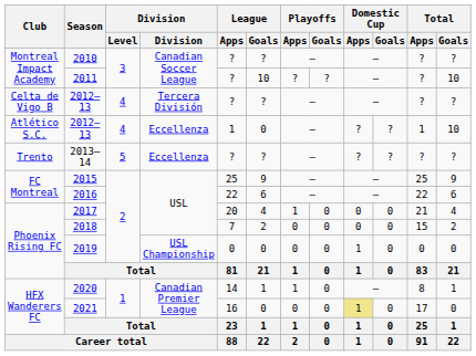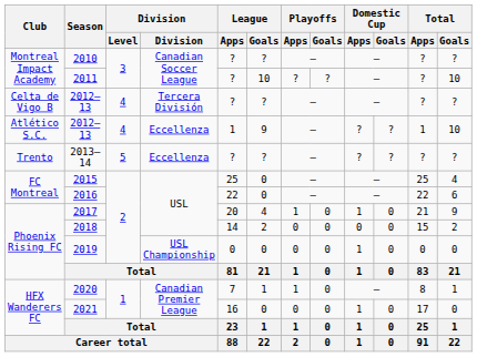 <table class="wikitable" style="text-align:center">
 <tr>
 <th rowspan="2">Club</th>
 <th rowspan="2">Season</th>
 <th colspan="2">Division</th>
 <th colspan="2">League</th>
 <th colspan="2">Playoffs</th>
 <th colspan="2">Domestic Cup</th>
 <th colspan="2">Total</th>
 </tr>
 <tr>
 <th>Level</th>
 <th>Division</th>
 <th>Apps</th>
 <th>Goals</th>
 <th>Apps</th>
 <th>Goals</th>
 <th>Apps</th>
 <th>Goals</th>
 <th>Apps</th>
 <th>Goals</th>
 </tr>
 <tr>
 <td rowspan="2"><a href='#'>Montreal Impact Academy</a></td>
 <td><a href='#'>2010</a></td>
 <td rowspan=2><a href='#'>3</a></td>
 <td rowspan="2"><a href='#'>Canadian Soccer League</a></td>
 <td>?</td>
 <td>?</td>
 <td colspan=2>—</td>
 <td colspan=2>—</td>
 <td>?</td>
 <td>?</td>
 </tr>
 <tr>
 <td><a href='#'>2011</a></td>
 <td>?</td>
 <td>10</td>
 <td>?</td>
 <td>?</td>
 <td colspan=2>—</td>
 <td>?</td>
 <td>10</td>
 </tr>
 <tr>
 <td><a href='#'>Celta de Vigo B</a></td>
 <td><a href='#'>2012–13</a></td>
 <td><a href='#'>4</a></td>
 <td><a href='#'>Tercera División</a></td>
 <td>?</td>
 <td>?</td>
 <td colspan=2>—</td>
 <td colspan=2>—</td>
 <td>?</td>
 <td>?</td>
 </tr>
 <tr>
 <td><a href='#'>Atlético S.C.</a></td>
 <td><a href='#'>2012–13</a></td>
 <td><a href='#'>4</a></td>
 <td><a href='#'>Eccellenza</a></td>
 <td>1</td>
-<td>0</td>
+<td>9</td>
 <td colspan=2>—</td>
 <td>?</td>
 <td>?</td>
 <td>1</td>
 <td>10</td>
 </tr>
 <tr>
 <td><a href='#'>Trento</a></td>
 <td>2013–14</td>
 <td><a href='#'>5</a></td>
 <td><a href='#'>Eccellenza</a></td>
 <td>?</td>
 <td>?</td>
 <td colspan=2>—</td>
 <td>?</td>
 <td>?</td>
 <td>?</td>
 <td>?</td>
 </tr>
 <tr>
 <td rowspan="2"><a href='#'>FC Montreal</a></td>
 <td><a href='#'>2015</a></td>
 <td rowspan=5><a href='#'>2</a></td>
 <td rowspan="4">USL</td>
 <td>25</td>
-<td>9</td>
+<td>0</td>
 <td colspan=2>—</td>
 <td colspan=2>—</td>
 <td>25</td>
-<td>9</td>
+<td>4</td>
 </tr>
 <tr>
 <td><a href='#'>2016</a></td>
 <td>22</td>
-<td>6</td>
+<td>0</td>
 <td colspan=2>—</td>
 <td colspan=2>—</td>
 <td>22</td>
 <td>6</td>
 </tr>
 <tr>
 <td rowspan="4"><a href='#'>Phoenix Rising FC</a></td>
 <td><a href='#'>2017</a></td>
 <td>20</td>
 <td>4</td>
 <td>1</td>
 <td>0</td>
-<td>0</td>
+<td>1</td>
 <td>0</td>
 <td>21</td>
-<td>4</td>
+<td>9</td>
 </tr>
 <tr>
 <td><a href='#'>2018</a></td>
-<td>7</td>
+<td>14</td>
 <td>2</td>
 <td>0</td>
 <td>0</td>
 <td>0</td>
 <td>0</td>
 <td>15</td>
 <td>2</td>
 </tr>
 <tr>
 <td><a href='#'>2019</a></td>
 <td><a href='#'>USL Championship</a></td>
 <td>0</td>
 <td>0</td>
 <td>0</td>
 <td>0</td>
 <td>1</td>
 <td>0</td>
 <td>0</td>
 <td>0</td>
 </tr>
 <tr>
 <th colspan="3">Total</th>
 <th>81</th>
 <th>21</th>
 <th>1</th>
 <th>0</th>
 <th>1</th>
 <th>0</th>
 <th>83</th>
 <th>21</th>
 </tr>
 <tr>
 <td rowspan="3"><a href='#'>HFX Wanderers FC</a></td>
 <td><a href='#'>2020</a></td>
 <td rowspan="2"><a href='#'>1</a></td>
 <td rowspan="2"><a href='#'>Canadian Premier League</a></td>
-<td>14</td>
+<td>7</td>
 <td>1</td>
 <td>1</td>
 <td>0</td>
 <td colspan="2">—</td>
 <td>8</td>
 <td>1</td>
 </tr>
 <tr>
 <td><a href='#'>2021</a></td>
 <td>16</td>
 <td>0</td>
 <td>0</td>
 <td>0</td>
-<td style="background: khaki;">1</td>
+<td>1</td>
 <td>0</td>
 <td>17</td>
 <td>0</td>
 </tr>
 <tr>
 <th colspan="3">Total</th>
 <th>23</th>
 <th>1</th>
 <th>1</th>
 <th>0</th>
 <th>1</th>
 <th>0</th>
 <th>25</th>
 <th>1</th>
 </tr>
 <tr>
 <th colspan="4">Career total</th>
 <th>88</th>
 <th>22</th>
 <th>2</th>
 <th>0</th>
 <th>1</th>
 <th>0</th>
 <th>91</th>
 <th>22</th>
 </tr>
 </table>
